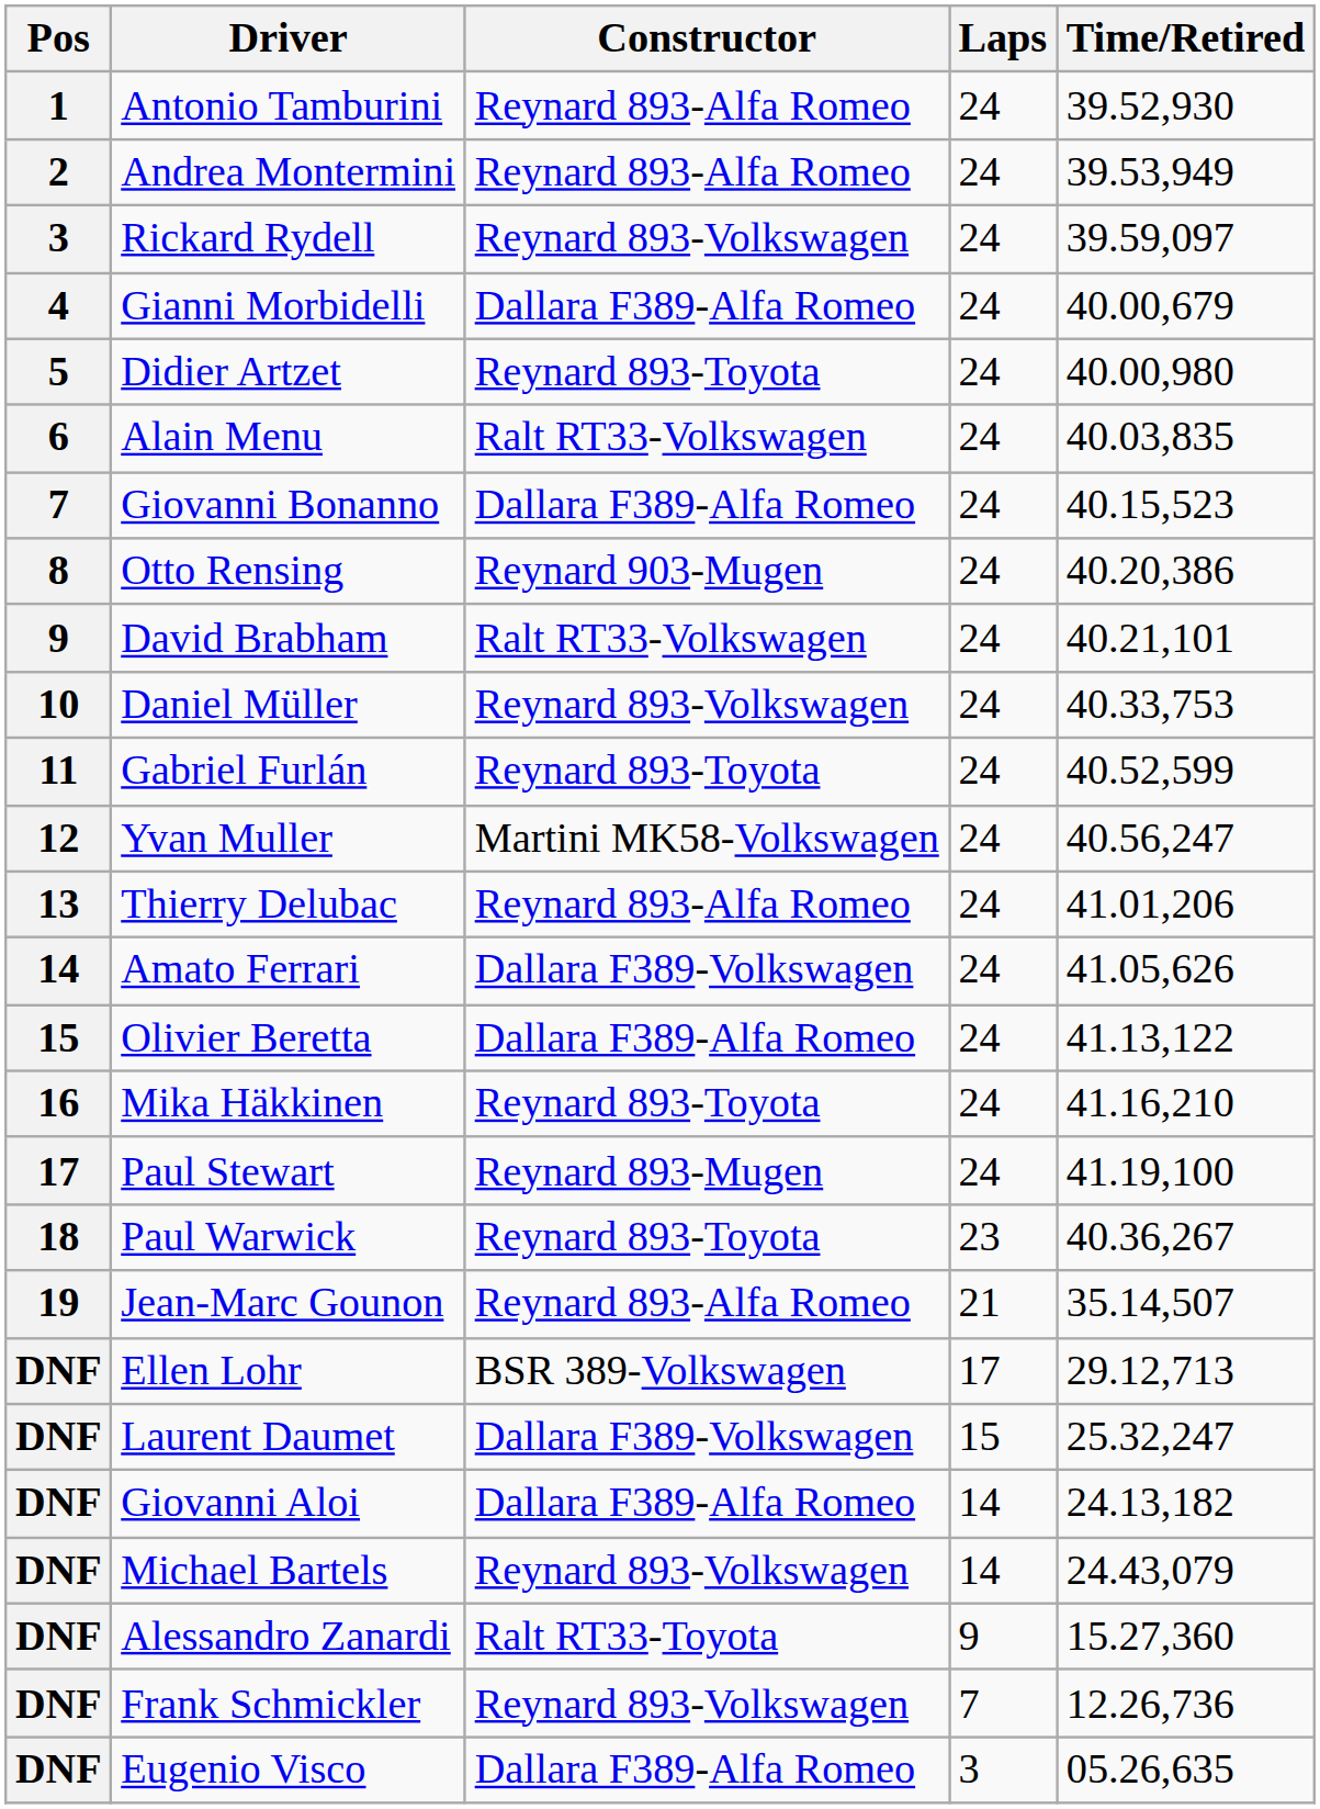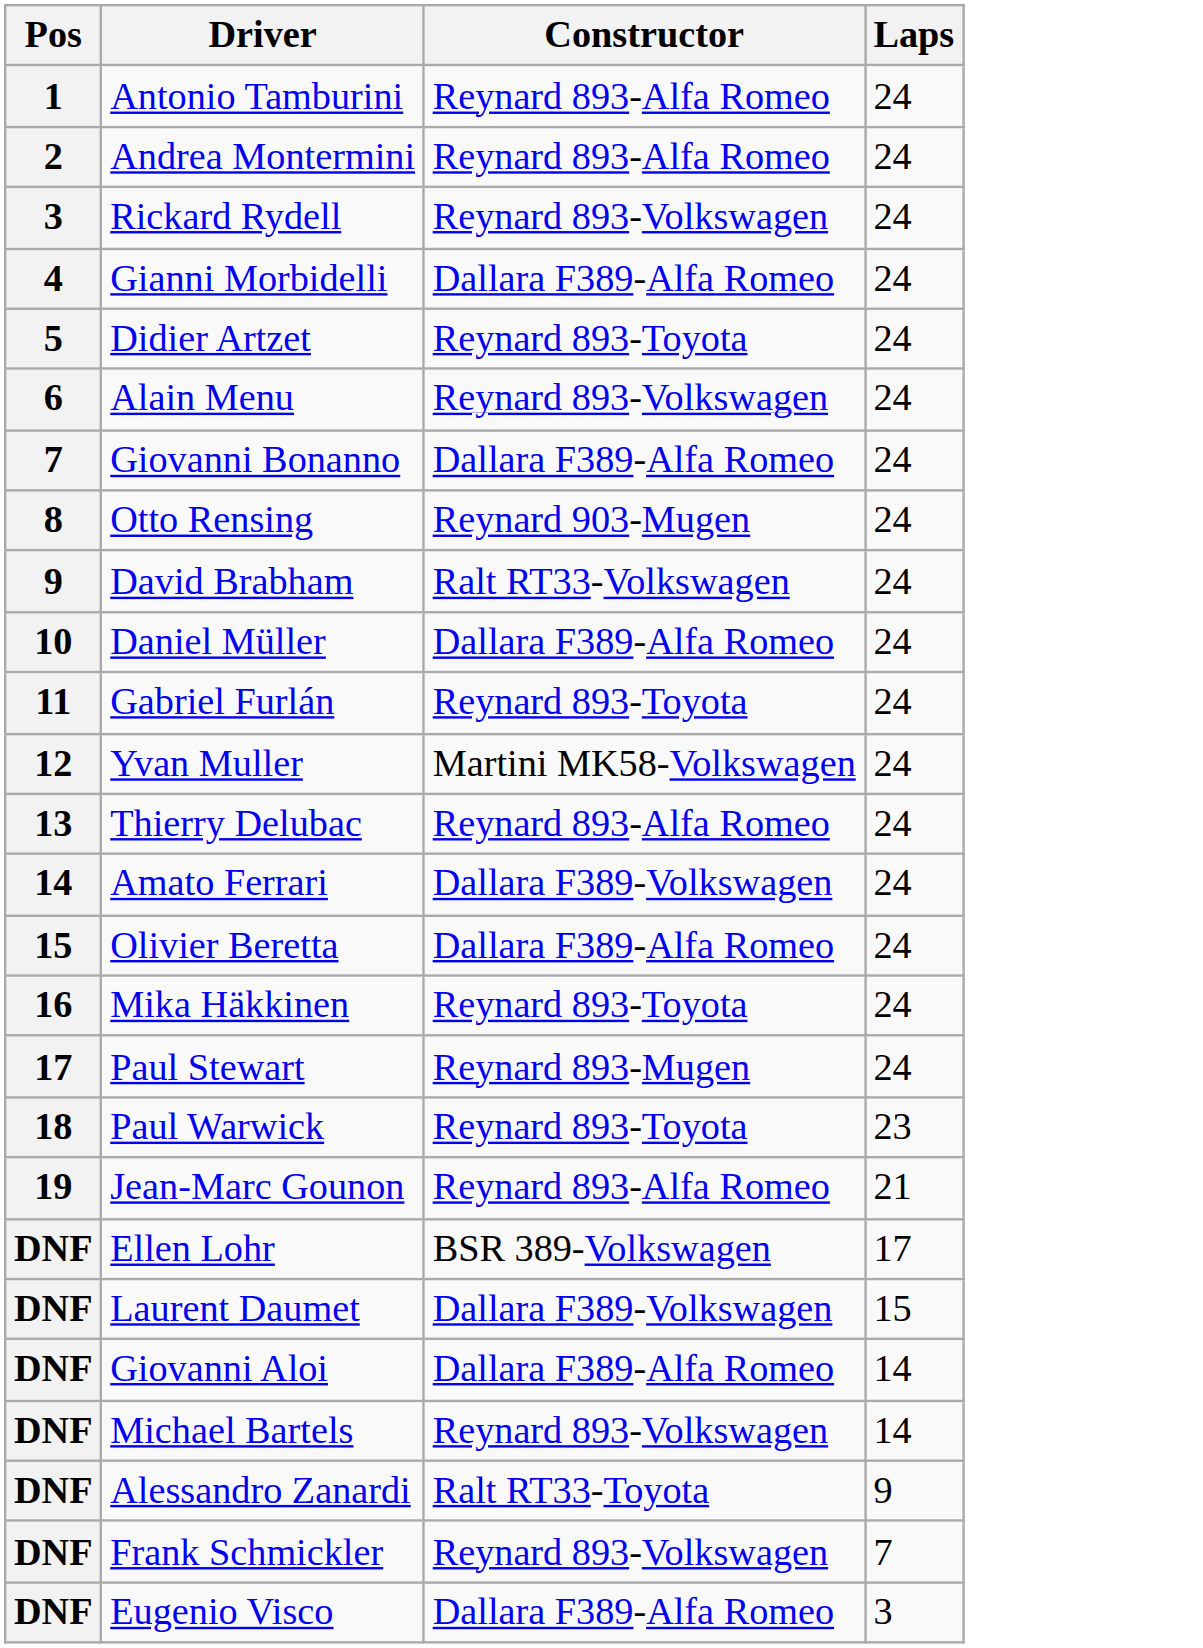 <table class="wikitable">
 <tr>
 <th>Pos</th>
 <th>Driver</th>
 <th>Constructor</th>
 <th>Laps</th>
-<th>Time/Retired</th>
 </tr>
 <tr>
 <th>1</th>
 <td> <a href='#'>Antonio Tamburini</a></td>
 <td><a href='#'>Reynard 893</a>-<a href='#'>Alfa Romeo</a></td>
 <td>24</td>
-<td>39.52,930</td>
 </tr>
 <tr>
 <th>2</th>
 <td> <a href='#'>Andrea Montermini</a></td>
 <td><a href='#'>Reynard 893</a>-<a href='#'>Alfa Romeo</a></td>
 <td>24</td>
-<td>39.53,949</td>
 </tr>
 <tr>
 <th>3</th>
 <td> <a href='#'>Rickard Rydell</a></td>
 <td><a href='#'>Reynard 893</a>-<a href='#'>Volkswagen</a></td>
 <td>24</td>
-<td>39.59,097</td>
 </tr>
 <tr>
 <th>4</th>
 <td> <a href='#'>Gianni Morbidelli</a></td>
 <td><a href='#'>Dallara F389</a>-<a href='#'>Alfa Romeo</a></td>
 <td>24</td>
-<td>40.00,679</td>
 </tr>
 <tr>
 <th>5</th>
 <td> <a href='#'>Didier Artzet</a></td>
 <td><a href='#'>Reynard 893</a>-<a href='#'>Toyota</a></td>
 <td>24</td>
-<td>40.00,980</td>
 </tr>
 <tr>
 <th>6</th>
 <td> <a href='#'>Alain Menu</a></td>
-<td><a href='#'>Ralt RT33</a>-<a href='#'>Volkswagen</a></td>
+<td><a href='#'>Reynard 893</a>-<a href='#'>Volkswagen</a></td>
 <td>24</td>
-<td>40.03,835</td>
 </tr>
 <tr>
 <th>7</th>
 <td> <a href='#'>Giovanni Bonanno</a></td>
 <td><a href='#'>Dallara F389</a>-<a href='#'>Alfa Romeo</a></td>
 <td>24</td>
-<td>40.15,523</td>
 </tr>
 <tr>
 <th>8</th>
 <td> <a href='#'>Otto Rensing</a></td>
 <td><a href='#'>Reynard 903</a>-<a href='#'>Mugen</a></td>
 <td>24</td>
-<td>40.20,386</td>
 </tr>
 <tr>
 <th>9</th>
 <td> <a href='#'>David Brabham</a></td>
 <td><a href='#'>Ralt RT33</a>-<a href='#'>Volkswagen</a></td>
 <td>24</td>
-<td>40.21,101</td>
 </tr>
 <tr>
 <th>10</th>
 <td> <a href='#'>Daniel Müller</a></td>
-<td><a href='#'>Reynard 893</a>-<a href='#'>Volkswagen</a></td>
+<td><a href='#'>Dallara F389</a>-<a href='#'>Alfa Romeo</a></td>
 <td>24</td>
-<td>40.33,753</td>
 </tr>
 <tr>
 <th>11</th>
 <td> <a href='#'>Gabriel Furlán</a></td>
 <td><a href='#'>Reynard 893</a>-<a href='#'>Toyota</a></td>
 <td>24</td>
-<td>40.52,599</td>
 </tr>
 <tr>
 <th>12</th>
 <td> <a href='#'>Yvan Muller</a></td>
 <td Martini>Martini MK58-<a href='#'>Volkswagen</a></td>
 <td>24</td>
-<td>40.56,247</td>
 </tr>
 <tr>
 <th>13</th>
 <td> <a href='#'>Thierry Delubac</a></td>
 <td><a href='#'>Reynard 893</a>-<a href='#'>Alfa Romeo</a></td>
 <td>24</td>
-<td>41.01,206</td>
 </tr>
 <tr>
 <th>14</th>
 <td> <a href='#'>Amato Ferrari</a></td>
 <td><a href='#'>Dallara F389</a>-<a href='#'>Volkswagen</a></td>
 <td>24</td>
-<td>41.05,626</td>
 </tr>
 <tr>
 <th>15</th>
 <td> <a href='#'>Olivier Beretta</a></td>
 <td><a href='#'>Dallara F389</a>-<a href='#'>Alfa Romeo</a></td>
 <td>24</td>
-<td>41.13,122</td>
 </tr>
 <tr>
 <th>16</th>
 <td> <a href='#'>Mika Häkkinen</a></td>
 <td><a href='#'>Reynard 893</a>-<a href='#'>Toyota</a></td>
 <td>24</td>
-<td>41.16,210</td>
 </tr>
 <tr>
 <th>17</th>
 <td> <a href='#'>Paul Stewart</a></td>
 <td><a href='#'>Reynard 893</a>-<a href='#'>Mugen</a></td>
 <td>24</td>
-<td>41.19,100</td>
 </tr>
 <tr>
 <th>18</th>
 <td> <a href='#'>Paul Warwick</a></td>
 <td><a href='#'>Reynard 893</a>-<a href='#'>Toyota</a></td>
 <td>23</td>
-<td>40.36,267</td>
 </tr>
 <tr>
 <th>19</th>
 <td> <a href='#'>Jean-Marc Gounon</a></td>
 <td><a href='#'>Reynard 893</a>-<a href='#'>Alfa Romeo</a></td>
 <td>21</td>
-<td>35.14,507</td>
 </tr>
 <tr>
 <th>DNF</th>
 <td> <a href='#'>Ellen Lohr</a></td>
 <td>BSR 389-<a href='#'>Volkswagen</a></td>
 <td>17</td>
-<td>29.12,713</td>
 </tr>
 <tr>
 <th>DNF</th>
 <td> <a href='#'>Laurent Daumet</a></td>
 <td><a href='#'>Dallara F389</a>-<a href='#'>Volkswagen</a></td>
 <td>15</td>
-<td>25.32,247</td>
 </tr>
 <tr>
 <th>DNF</th>
 <td> <a href='#'>Giovanni Aloi</a></td>
 <td><a href='#'>Dallara F389</a>-<a href='#'>Alfa Romeo</a></td>
 <td>14</td>
-<td>24.13,182</td>
 </tr>
 <tr>
 <th>DNF</th>
 <td> <a href='#'>Michael Bartels</a></td>
 <td><a href='#'>Reynard 893</a>-<a href='#'>Volkswagen</a></td>
 <td>14</td>
-<td>24.43,079</td>
 </tr>
 <tr>
 <th>DNF</th>
 <td> <a href='#'>Alessandro Zanardi</a></td>
 <td><a href='#'>Ralt RT33</a>-<a href='#'>Toyota</a></td>
 <td>9</td>
-<td>15.27,360</td>
 </tr>
 <tr>
 <th>DNF</th>
 <td> <a href='#'>Frank Schmickler</a></td>
 <td><a href='#'>Reynard 893</a>-<a href='#'>Volkswagen</a></td>
 <td>7</td>
-<td>12.26,736</td>
 </tr>
 <tr>
 <th>DNF</th>
 <td> <a href='#'>Eugenio Visco</a></td>
 <td><a href='#'>Dallara F389</a>-<a href='#'>Alfa Romeo</a></td>
 <td>3</td>
-<td>05.26,635</td>
 </tr>
 </table>
